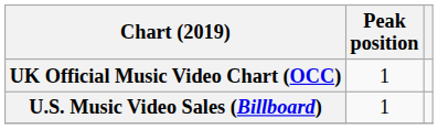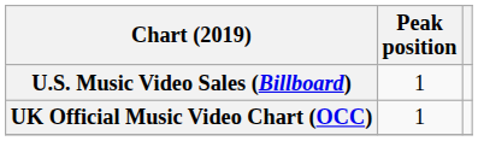 <table class="wikitable plainrowheaders">
 <tr>
 <th>Chart (2019)</th>
 <th>Peak<br>position</th>
 <th></th>
 </tr>
 <tr>
-<th scope="row">UK Official Music Video Chart (<a href='#'>OCC</a>)</th>
+<th scope="row">U.S. Music Video Sales (<em><a href='#'>Billboard</a></em>)</th>
 <td align="center">1</td>
 <td style="text-align:center;"></td>
 </tr>
 <tr>
-<th scope="row">U.S. Music Video Sales (<em><a href='#'>Billboard</a></em>)</th>
+<th scope="row">UK Official Music Video Chart (<a href='#'>OCC</a>)</th>
 <td align="center">1</td>
 <td style="text-align:center;"></td>
 </tr>
 <tr>
 </tr>
 </table>
